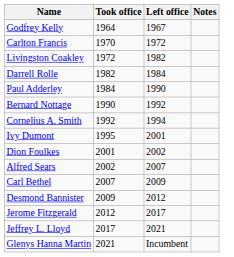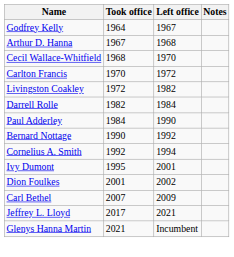 <table class="wikitable">
 <tr>
 <th>Name</th>
 <th>Took office</th>
 <th>Left office</th>
 <th>Notes</th>
 </tr>
 <tr>
 <td><a href='#'>Godfrey Kelly</a></td>
 <td>1964</td>
 <td>1967</td>
+<td></td>
+</tr>
+<tr>
+<td><a href='#'>Arthur D. Hanna</a></td>
+<td>1967</td>
+<td>1968</td>
+<td></td>
+</tr>
+<tr>
+<td><a href='#'>Cecil Wallace-Whitfield</a></td>
+<td>1968</td>
+<td>1970</td>
 <td></td>
 </tr>
 <tr>
 <td><a href='#'>Carlton Francis</a></td>
 <td>1970</td>
 <td>1972</td>
 <td></td>
 </tr>
 <tr>
 <td><a href='#'>Livingston Coakley</a></td>
 <td>1972</td>
 <td>1982</td>
 <td></td>
 </tr>
 <tr>
 <td><a href='#'>Darrell Rolle</a></td>
 <td>1982</td>
 <td>1984</td>
 <td></td>
 </tr>
 <tr>
 <td><a href='#'>Paul Adderley</a></td>
 <td>1984</td>
 <td>1990</td>
 <td></td>
 </tr>
 <tr>
 <td><a href='#'>Bernard Nottage</a></td>
 <td>1990</td>
 <td>1992</td>
 <td></td>
 </tr>
 <tr>
 <td><a href='#'>Cornelius A. Smith</a></td>
 <td>1992</td>
 <td>1994</td>
 <td></td>
 </tr>
 <tr>
 <td><a href='#'>Ivy Dumont</a></td>
 <td>1995</td>
 <td>2001</td>
 <td></td>
 </tr>
 <tr>
 <td><a href='#'>Dion Foulkes</a></td>
 <td>2001</td>
 <td>2002</td>
 <td></td>
 </tr>
 <tr>
-<td><a href='#'>Alfred Sears</a></td>
-<td>2002</td>
-<td>2007</td>
-<td></td>
-</tr>
-<tr>
 <td><a href='#'>Carl Bethel</a></td>
 <td>2007</td>
 <td>2009</td>
-<td></td>
-</tr>
-<tr>
-<td><a href='#'>Desmond Bannister</a></td>
-<td>2009</td>
-<td>2012</td>
-<td></td>
-</tr>
-<tr>
-<td><a href='#'>Jerome Fitzgerald</a></td>
-<td>2012</td>
-<td>2017</td>
 <td></td>
 </tr>
 <tr>
 <td><a href='#'>Jeffrey L. Lloyd</a></td>
 <td>2017</td>
 <td>2021</td>
 <td></td>
 </tr>
 <tr>
 <td><a href='#'>Glenys Hanna Martin</a></td>
 <td>2021</td>
 <td>Incumbent</td>
 <td></td>
 </tr>
 </table>
